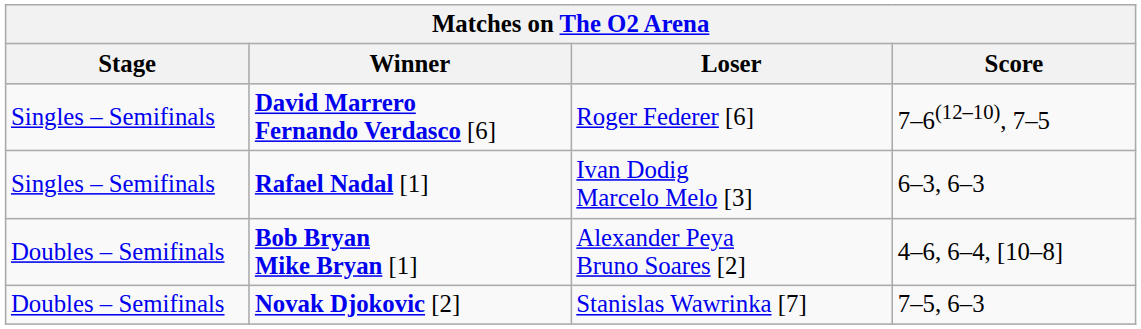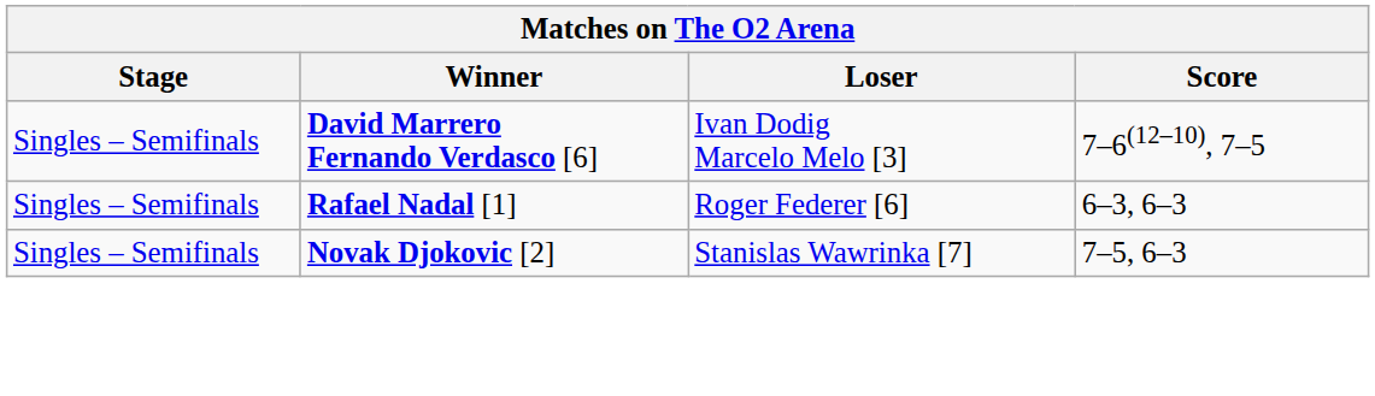 <table class="wikitable collapsible uncollapsed" border=1 style="margin:1em auto;">
 <tr>
 <th colspan=4>Matches on <a href='#'>The O2 Arena</a></th>
 </tr>
 <tr>
 <th width=150>Stage</th>
 <th width=200>Winner</th>
 <th width=200>Loser</th>
 <th width=150>Score</th>
 </tr>
 <tr>
 <td><a href='#'>Singles – Semifinals</a></td>
 <td> <strong><a href='#'>David Marrero</a></strong> <br>  <strong><a href='#'>Fernando Verdasco</a></strong> [6]</td>
-<td> <a href='#'>Roger Federer</a> [6]</td>
+<td> <a href='#'>Ivan Dodig</a> <br>  <a href='#'>Marcelo Melo</a> [3]</td>
 <td>7–6<sup>(12–10)</sup>, 7–5</td>
 </tr>
 <tr>
 <td><a href='#'>Singles – Semifinals</a></td>
 <td> <strong><a href='#'>Rafael Nadal</a></strong> [1]</td>
-<td> <a href='#'>Ivan Dodig</a> <br>  <a href='#'>Marcelo Melo</a> [3]</td>
+<td> <a href='#'>Roger Federer</a> [6]</td>
 <td>6–3, 6–3</td>
 </tr>
 <tr>
-<td><a href='#'>Doubles – Semifinals</a></td>
-<td> <strong><a href='#'>Bob Bryan</a></strong> <br>  <strong><a href='#'>Mike Bryan</a></strong> [1]</td>
-<td> <a href='#'>Alexander Peya</a> <br>  <a href='#'>Bruno Soares</a> [2]</td>
-<td>4–6, 6–4, [10–8]</td>
-</tr>
-<tr>
-<td><a href='#'>Doubles – Semifinals</a></td>
+<td><a href='#'>Singles – Semifinals</a></td>
 <td> <strong><a href='#'>Novak Djokovic</a></strong> [2]</td>
 <td> <a href='#'>Stanislas Wawrinka</a> [7]</td>
 <td>7–5, 6–3</td>
 </tr>
 </table>
